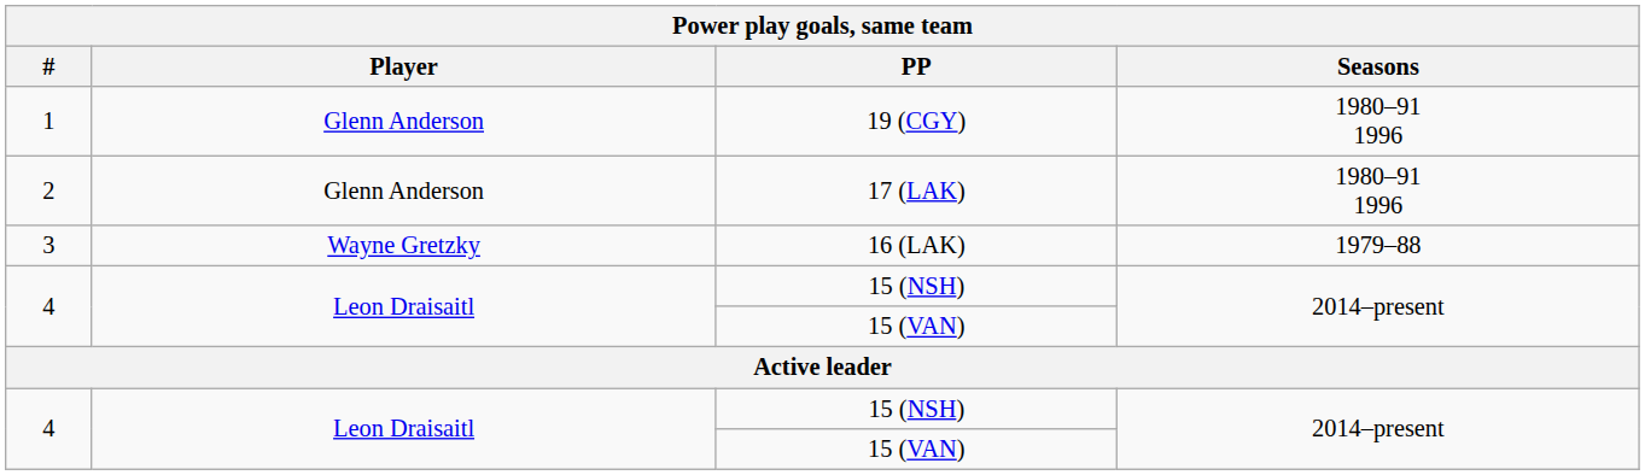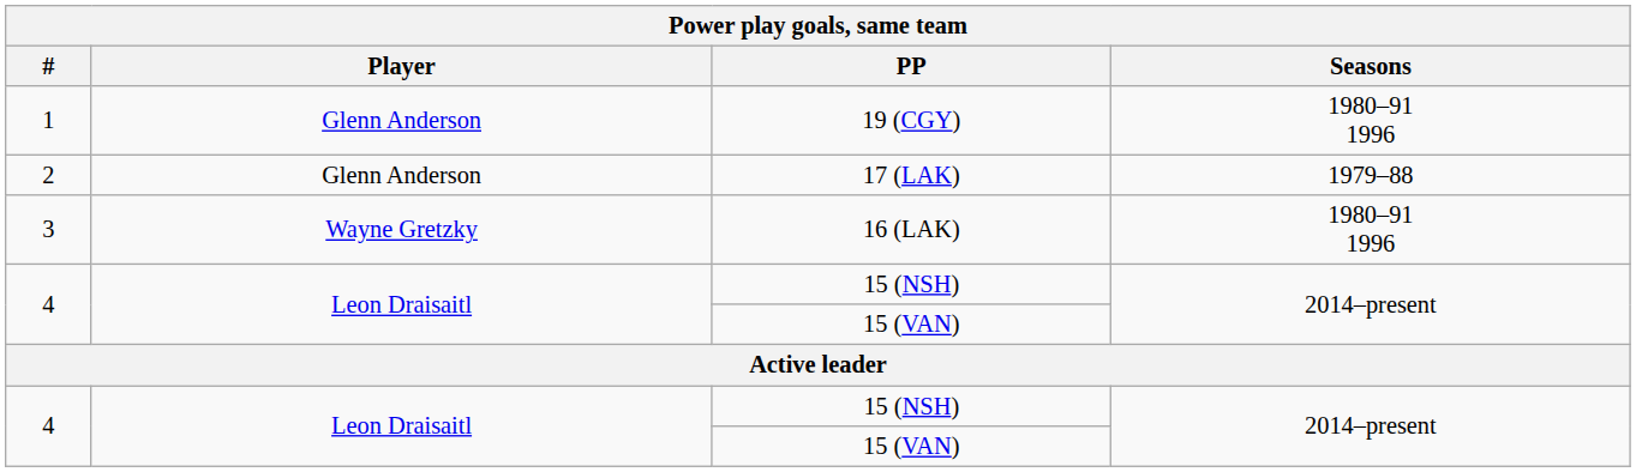 <table class="wikitable" style="text-align: center; font-size: 95%" width="80%">
 <tr>
 <th colspan="4">Power play goals, same team</th>
 </tr>
 <tr>
 <th>#</th>
 <th>Player</th>
 <th>PP</th>
 <th>Seasons</th>
 </tr>
 <tr>
 <td>1</td>
 <td><a href='#'>Glenn Anderson</a></td>
 <td>19 (<a href='#'>CGY</a>)</td>
 <td>1980–91<br>1996</td>
 </tr>
 <tr>
 <td>2</td>
 <td>Glenn Anderson</td>
 <td>17 (<a href='#'>LAK</a>)</td>
-<td>1980–91<br>1996</td>
+<td>1979–88</td>
 </tr>
 <tr>
 <td>3</td>
 <td><a href='#'>Wayne Gretzky</a></td>
 <td>16 (LAK)</td>
-<td>1979–88</td>
+<td>1980–91<br>1996</td>
 </tr>
 <tr>
 <td rowspan=2>4</td>
 <td rowspan=2><a href='#'>Leon Draisaitl</a></td>
 <td>15 (<a href='#'>NSH</a>)</td>
 <td rowspan=2>2014–present</td>
 </tr>
 <tr>
 <td>15 (<a href='#'>VAN</a>)</td>
 </tr>
 <tr>
 <th colspan="4">Active leader</th>
 </tr>
 <tr>
 <td rowspan=2>4</td>
 <td rowspan=2><a href='#'>Leon Draisaitl</a></td>
 <td>15 (<a href='#'>NSH</a>)</td>
 <td rowspan=2>2014–present</td>
 </tr>
 <tr>
 <td>15 (<a href='#'>VAN</a>)</td>
 </tr>
 </table>
